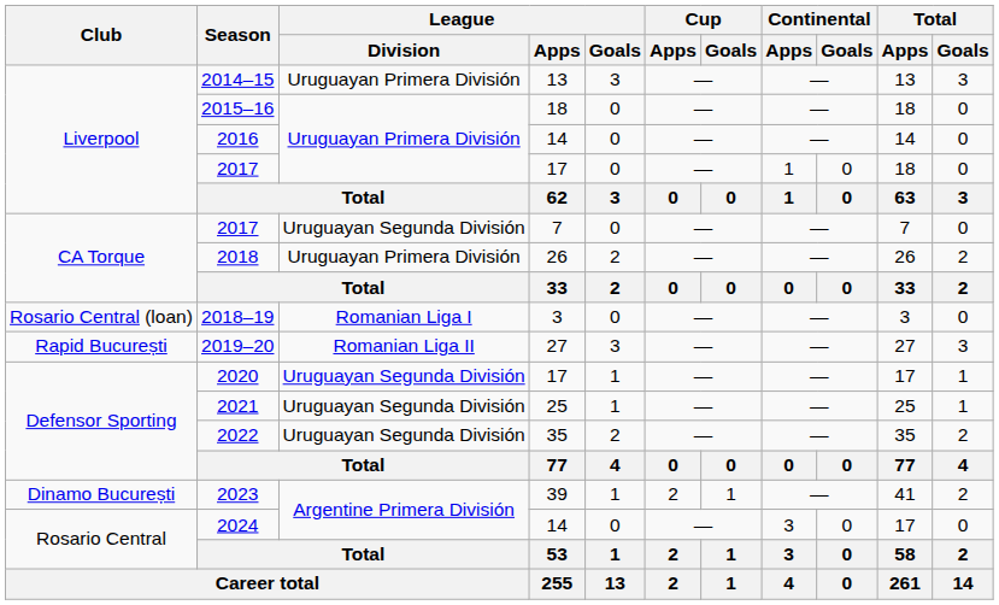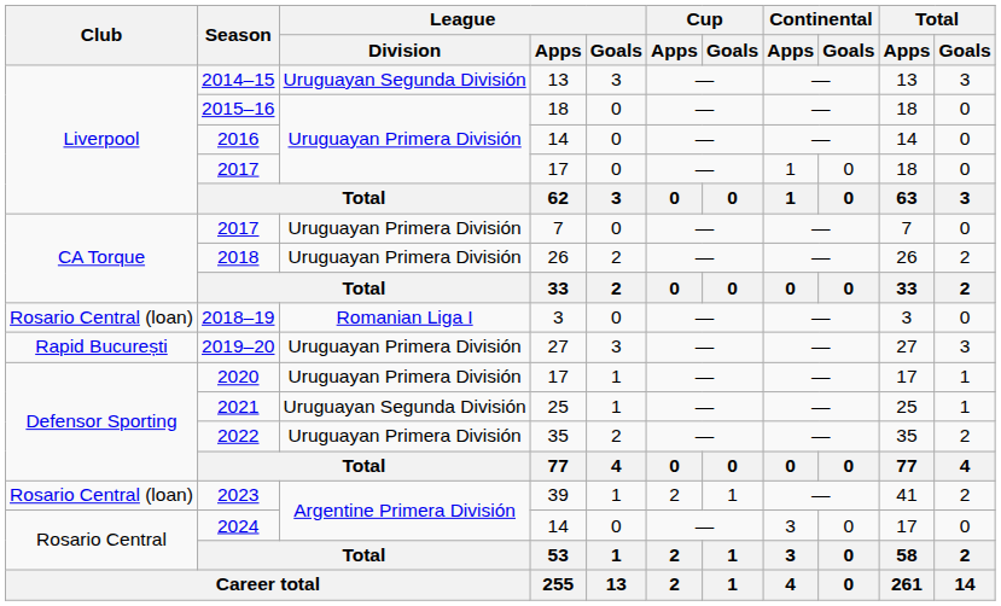 <table class="wikitable", style="text-align:center">
 <tr>
 <th rowspan="2">Club</th>
 <th rowspan="2">Season</th>
 <th colspan="3">League</th>
 <th colspan="2">Cup</th>
 <th colspan="2">Continental</th>
 <th colspan="2">Total</th>
 </tr>
 <tr>
 <th>Division</th>
 <th>Apps</th>
 <th>Goals</th>
 <th>Apps</th>
 <th>Goals</th>
 <th>Apps</th>
 <th>Goals</th>
 <th>Apps</th>
 <th>Goals</th>
 </tr>
 <tr>
 <td rowspan="5"><a href='#'>Liverpool</a></td>
 <td><a href='#'>2014–15</a></td>
-<td>Uruguayan Primera División</td>
+<td><a href='#'>Uruguayan Segunda División</a></td>
 <td>13</td>
 <td>3</td>
 <td colspan="2">—</td>
 <td colspan="2">—</td>
 <td>13</td>
 <td>3</td>
 </tr>
 <tr>
 <td><a href='#'>2015–16</a></td>
 <td rowspan="3"><a href='#'>Uruguayan Primera División</a></td>
 <td>18</td>
 <td>0</td>
 <td colspan="2">—</td>
 <td colspan="2">—</td>
 <td>18</td>
 <td>0</td>
 </tr>
 <tr>
 <td><a href='#'>2016</a></td>
 <td>14</td>
 <td>0</td>
 <td colspan="2">—</td>
 <td colspan="2">—</td>
 <td>14</td>
 <td>0</td>
 </tr>
 <tr>
 <td><a href='#'>2017</a></td>
 <td>17</td>
 <td>0</td>
 <td colspan="2">—</td>
 <td>1</td>
 <td>0</td>
 <td>18</td>
 <td>0</td>
 </tr>
 <tr>
 <th colspan="2">Total</th>
 <th>62</th>
 <th>3</th>
 <th>0</th>
 <th>0</th>
 <th>1</th>
 <th>0</th>
 <th>63</th>
 <th>3</th>
 </tr>
 <tr>
 <td rowspan="3"><a href='#'>CA Torque</a></td>
 <td><a href='#'>2017</a></td>
-<td>Uruguayan Segunda División</td>
+<td>Uruguayan Primera División</td>
 <td>7</td>
 <td>0</td>
 <td colspan="2">—</td>
 <td colspan="2">—</td>
 <td>7</td>
 <td>0</td>
 </tr>
 <tr>
 <td><a href='#'>2018</a></td>
 <td>Uruguayan Primera División</td>
 <td>26</td>
 <td>2</td>
 <td colspan="2">—</td>
 <td colspan="2">—</td>
 <td>26</td>
 <td>2</td>
 </tr>
 <tr>
 <th colspan="2">Total</th>
 <th>33</th>
 <th>2</th>
 <th>0</th>
 <th>0</th>
 <th>0</th>
 <th>0</th>
 <th>33</th>
 <th>2</th>
 </tr>
 <tr>
 <td><a href='#'>Rosario Central</a> (loan)</td>
 <td><a href='#'>2018–19</a></td>
 <td><a href='#'>Romanian Liga I</a></td>
 <td>3</td>
 <td>0</td>
 <td colspan="2">—</td>
 <td colspan="2">—</td>
 <td>3</td>
 <td>0</td>
 </tr>
 <tr>
 <td><a href='#'>Rapid București</a></td>
 <td><a href='#'>2019–20</a></td>
-<td><a href='#'>Romanian Liga II</a></td>
+<td>Uruguayan Primera División</td>
 <td>27</td>
 <td>3</td>
 <td colspan="2">—</td>
 <td colspan="2">—</td>
 <td>27</td>
 <td>3</td>
 </tr>
 <tr>
 <td rowspan="4"><a href='#'>Defensor Sporting</a></td>
 <td><a href='#'>2020</a></td>
-<td><a href='#'>Uruguayan Segunda División</a></td>
+<td>Uruguayan Primera División</td>
 <td>17</td>
 <td>1</td>
 <td colspan="2">—</td>
 <td colspan="2">—</td>
 <td>17</td>
 <td>1</td>
 </tr>
 <tr>
 <td><a href='#'>2021</a></td>
 <td>Uruguayan Segunda División</td>
 <td>25</td>
 <td>1</td>
 <td colspan="2">—</td>
 <td colspan="2">—</td>
 <td>25</td>
 <td>1</td>
 </tr>
 <tr>
 <td><a href='#'>2022</a></td>
-<td>Uruguayan Segunda División</td>
+<td>Uruguayan Primera División</td>
 <td>35</td>
 <td>2</td>
 <td colspan="2">—</td>
 <td colspan="2">—</td>
 <td>35</td>
 <td>2</td>
 </tr>
 <tr>
 <th colspan="2">Total</th>
 <th>77</th>
 <th>4</th>
 <th>0</th>
 <th>0</th>
 <th>0</th>
 <th>0</th>
 <th>77</th>
 <th>4</th>
 </tr>
 <tr>
-<td><a href='#'>Dinamo București</a></td>
+<td><a href='#'>Rosario Central</a> (loan)</td>
 <td><a href='#'>2023</a></td>
 <td rowspan="2"><a href='#'>Argentine Primera División</a></td>
 <td>39</td>
 <td>1</td>
 <td>2</td>
 <td>1</td>
 <td colspan="2">—</td>
 <td>41</td>
 <td>2</td>
 </tr>
 <tr>
 <td rowspan="2">Rosario Central</td>
 <td><a href='#'>2024</a></td>
 <td>14</td>
 <td>0</td>
 <td colspan="2">—</td>
 <td>3</td>
 <td>0</td>
 <td>17</td>
 <td>0</td>
 </tr>
 <tr>
 <th colspan="2">Total</th>
 <th>53</th>
 <th>1</th>
 <th>2</th>
 <th>1</th>
 <th>3</th>
 <th>0</th>
 <th>58</th>
 <th>2</th>
 </tr>
 <tr>
 <th colspan="3">Career total</th>
 <th>255</th>
 <th>13</th>
 <th>2</th>
 <th>1</th>
 <th>4</th>
 <th>0</th>
 <th>261</th>
 <th>14</th>
 </tr>
 </table>
